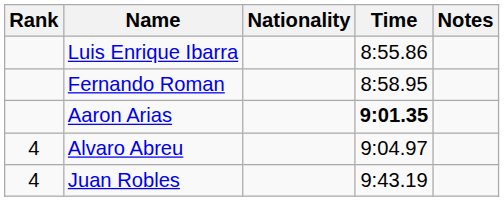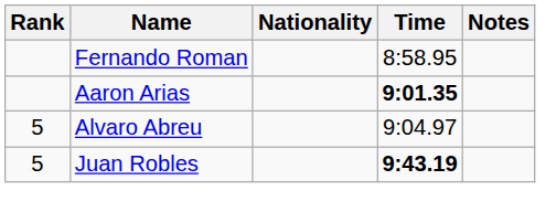 <table class="wikitable sortable" style="text-align:center">
 <tr>
 <th>Rank</th>
 <th>Name</th>
 <th>Nationality</th>
 <th>Time</th>
 <th>Notes</th>
-</tr>
-<tr>
-<td></td>
-<td align=left><a href='#'>Luis Enrique Ibarra</a></td>
-<td align=left></td>
-<td>8:55.86</td>
-<td></td>
 </tr>
 <tr>
 <td></td>
 <td align=left><a href='#'>Fernando Roman</a></td>
 <td align=left></td>
 <td>8:58.95</td>
 <td></td>
 </tr>
 <tr>
 <td></td>
 <td align=left><a href='#'>Aaron Arias</a></td>
 <td align=left></td>
 <td><strong>9:01.35</strong></td>
 <td></td>
 </tr>
 <tr>
-<td>4</td>
+<td>5</td>
 <td align=left><a href='#'>Alvaro Abreu</a></td>
 <td align=left></td>
 <td>9:04.97</td>
 <td></td>
 </tr>
 <tr>
-<td>4</td>
+<td>5</td>
 <td align=left><a href='#'>Juan Robles</a></td>
 <td align=left></td>
-<td>9:43.19</td>
+<td><strong>9:43.19</strong></td>
 <td></td>
 </tr>
 </table>
